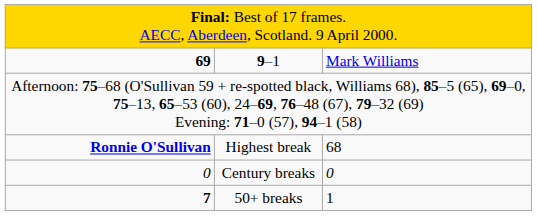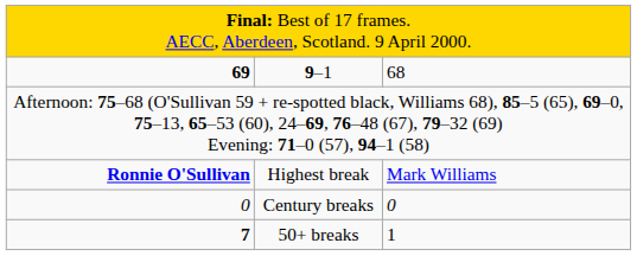 <table class="wikitable" style="font-size: 95%; margin: 1em auto 1em auto;">
 <tr>
 <td colspan="3" align="center" bgcolor="#ffd700"><strong>Final:</strong> Best of 17 frames.<br><a href='#'>AECC</a>, <a href='#'>Aberdeen</a>, Scotland. 9 April 2000.</td>
 </tr>
 <tr>
 <td align="right"><strong>69</strong></td>
 <td width="100" align="center"><strong>9</strong>–1</td>
-<td width="200"><a href='#'>Mark Williams</a> <br></td>
+<td align="left">68</td>
 </tr>
 <tr>
 <td colspan="3" align="center" style="font-size: 100%">Afternoon: <strong>75</strong>–68 (O'Sullivan 59 + re-spotted black, Williams 68), <strong>85</strong>–5 (65), <strong>69</strong>–0, <strong>75</strong>–13, <strong>65</strong>–53 (60), 24–<strong>69</strong>, <strong>76</strong>–48 (67), <strong>79</strong>–32 (69)<br>Evening: <strong>71</strong>–0 (57), <strong>94</strong>–1 (58)</td>
 </tr>
 <tr>
 <td width="200" align="right"><strong><a href='#'>Ronnie O'Sullivan</a></strong> <br></td>
 <td align="center">Highest break</td>
-<td align="left">68</td>
+<td width="200"><a href='#'>Mark Williams</a> <br></td>
 </tr>
 <tr>
 <td align="right"><em>0</em></td>
 <td align="center">Century breaks</td>
 <td align="left"><em>0</em></td>
 </tr>
 <tr>
 <td align="right"><strong>7</strong></td>
 <td align="center">50+ breaks</td>
 <td align="left">1</td>
 </tr>
 </table>
